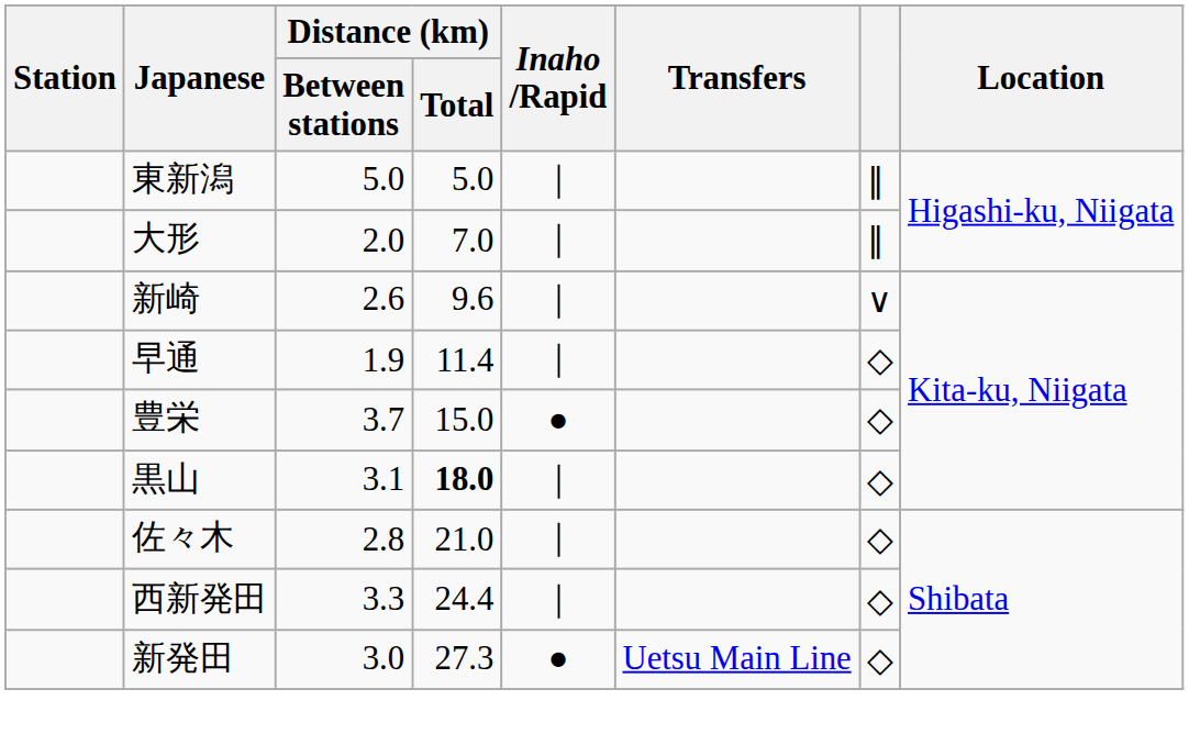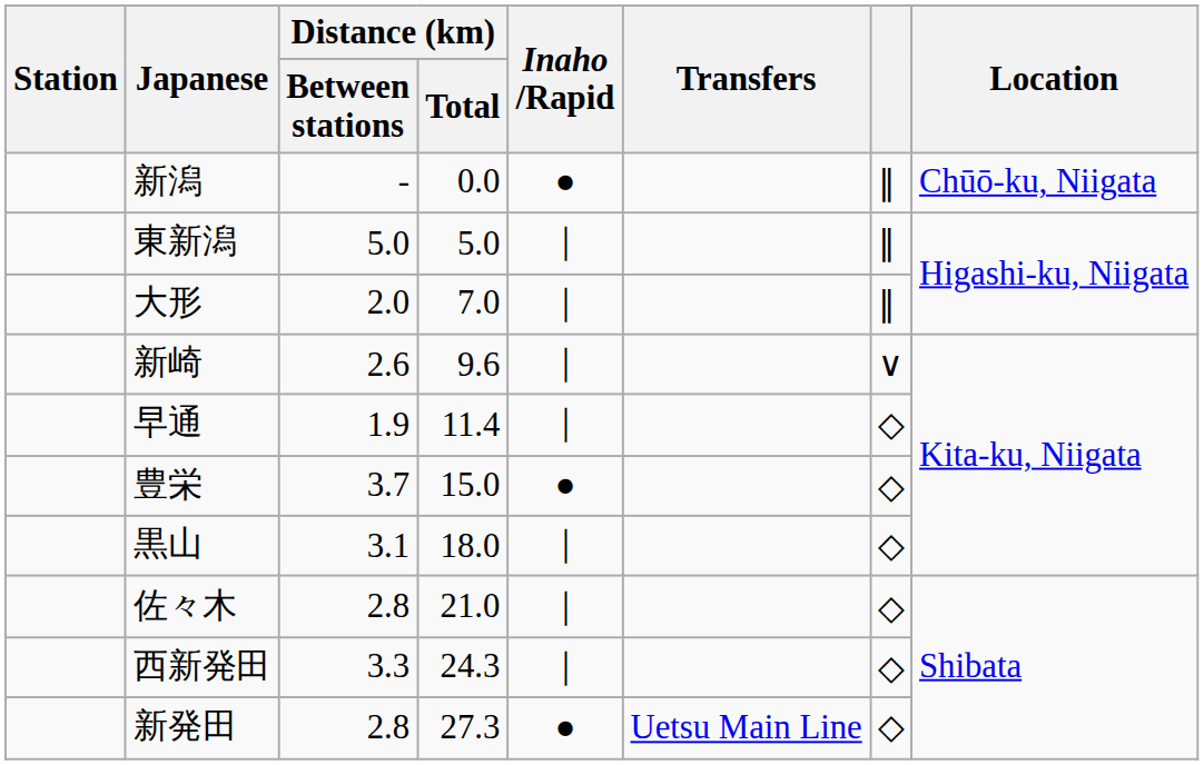 <table class="wikitable" rules="all">
 <tr>
 <th rowspan="2">Station</th>
 <th rowspan="2">Japanese</th>
 <th colspan="2">Distance (km)</th>
 <th rowspan="2"><em>Inaho</em><br>/Rapid</th>
 <th rowspan="2">Transfers</th>
 <th rowspan="2"> </th>
 <th rowspan="2">Location</th>
 </tr>
 <tr>
 <th>Between<br>stations</th>
 <th>Total</th>
+</tr>
+<tr>
+<td></td>
+<td>新潟</td>
+<td style="text-align:right;">-</td>
+<td style="text-align:right;">0.0</td>
+<td style="text-align:center;">●</td>
+<td></td>
+<td>∥</td>
+<td><a href='#'>Chūō-ku, Niigata</a></td>
 </tr>
 <tr>
 <td></td>
 <td>東新潟</td>
 <td style="text-align:right;">5.0</td>
 <td style="text-align:right;">5.0</td>
 <td style="text-align:center;">｜</td>
 <td> </td>
 <td>∥</td>
 <td rowspan="2"><a href='#'>Higashi-ku, Niigata</a></td>
 </tr>
 <tr>
 <td></td>
 <td>大形</td>
 <td style="text-align:right;">2.0</td>
 <td style="text-align:right;">7.0</td>
 <td style="text-align:center;">｜</td>
 <td> </td>
 <td>∥</td>
 </tr>
 <tr>
 <td></td>
 <td>新崎</td>
 <td style="text-align:right;">2.6</td>
 <td style="text-align:right;">9.6</td>
 <td style="text-align:center;">｜</td>
 <td> </td>
 <td>∨</td>
 <td rowspan="4"><a href='#'>Kita-ku, Niigata</a></td>
 </tr>
 <tr>
 <td></td>
 <td>早通</td>
 <td style="text-align:right;">1.9</td>
 <td style="text-align:right;">11.4</td>
 <td style="text-align:center;">｜</td>
 <td> </td>
 <td>◇</td>
 </tr>
 <tr>
 <td></td>
 <td>豊栄</td>
 <td style="text-align:right;">3.7</td>
 <td style="text-align:right;">15.0</td>
 <td style="text-align:center;">●</td>
 <td> </td>
 <td>◇</td>
 </tr>
 <tr>
 <td></td>
 <td>黒山</td>
 <td style="text-align:right;">3.1</td>
-<td style="text-align:right;"><strong>18.0</strong></td>
+<td style="text-align:right;">18.0</td>
 <td style="text-align:center;">｜</td>
 <td> </td>
 <td>◇</td>
 </tr>
 <tr>
 <td></td>
 <td>佐々木</td>
 <td style="text-align:right;">2.8</td>
 <td style="text-align:right;">21.0</td>
 <td style="text-align:center;">｜</td>
 <td> </td>
 <td>◇</td>
 <td rowspan="3"><a href='#'>Shibata</a></td>
 </tr>
 <tr>
 <td></td>
 <td>西新発田</td>
 <td style="text-align:right;">3.3</td>
-<td style="text-align:right;">24.4</td>
+<td style="text-align:right;">24.3</td>
 <td style="text-align:center;">｜</td>
 <td> </td>
 <td>◇</td>
 </tr>
 <tr>
 <td></td>
 <td>新発田</td>
-<td style="text-align:right;">3.0</td>
+<td style="text-align:right;">2.8</td>
 <td style="text-align:right;">27.3</td>
 <td style="text-align:center;">●</td>
 <td><a href='#'>Uetsu Main Line</a></td>
 <td>◇</td>
 </tr>
 </table>
